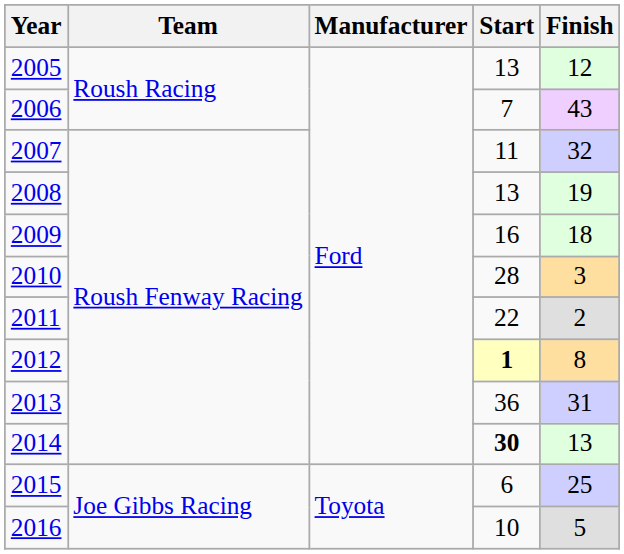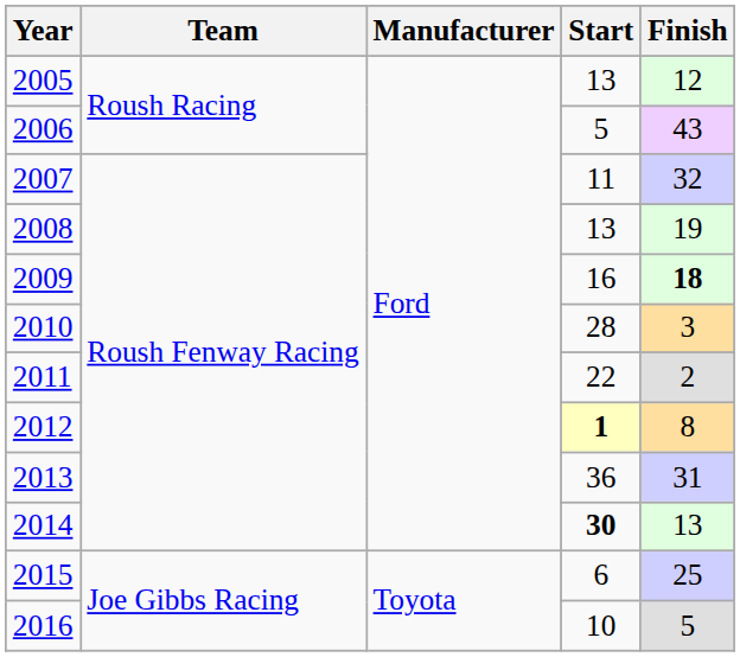 <table class="wikitable" style="font-size: 90%;">
 <tr>
 <th>Year</th>
 <th>Team</th>
 <th>Manufacturer</th>
 <th>Start</th>
 <th>Finish</th>
 </tr>
 <tr>
 <td><a href='#'>2005</a></td>
 <td rowspan=2><a href='#'>Roush Racing</a></td>
 <td rowspan=10><a href='#'>Ford</a></td>
 <td align=center>13</td>
 <td align=center style="background:#DFFFDF;">12</td>
 </tr>
 <tr>
 <td><a href='#'>2006</a></td>
-<td align=center>7</td>
+<td align=center>5</td>
 <td align=center style="background:#EFCFFF;">43</td>
 </tr>
 <tr>
 <td><a href='#'>2007</a></td>
 <td rowspan=8><a href='#'>Roush Fenway Racing</a></td>
 <td align=center>11</td>
 <td align=center style="background:#CFCFFF;">32</td>
 </tr>
 <tr>
 <td><a href='#'>2008</a></td>
 <td align=center>13</td>
 <td align=center style="background:#DFFFDF;">19</td>
 </tr>
 <tr>
 <td><a href='#'>2009</a></td>
 <td align=center>16</td>
-<td align=center style="background:#DFFFDF;">18</td>
+<td align=center style="background:#DFFFDF;"><strong>18</strong></td>
 </tr>
 <tr>
 <td><a href='#'>2010</a></td>
 <td align=center>28</td>
 <td align=center style="background:#FFDF9F;">3</td>
 </tr>
 <tr>
 <td><a href='#'>2011</a></td>
 <td align=center>22</td>
 <td align=center style="background:#DFDFDF;">2</td>
 </tr>
 <tr>
 <td><a href='#'>2012</a></td>
 <td align=center style="background:#FFFFBF;"><strong>1</strong></td>
 <td align=center style="background:#FFDF9F;">8</td>
 </tr>
 <tr>
 <td><a href='#'>2013</a></td>
 <td align=center>36</td>
 <td align=center style="background:#CFCFFF;">31</td>
 </tr>
 <tr>
 <td><a href='#'>2014</a></td>
 <td align=center><strong>30</strong></td>
 <td align=center style="background:#DFFFDF;">13</td>
 </tr>
 <tr>
 <td><a href='#'>2015</a></td>
 <td rowspan=2><a href='#'>Joe Gibbs Racing</a></td>
 <td rowspan=2><a href='#'>Toyota</a></td>
 <td align=center>6</td>
 <td align=center style="background:#CFCFFF;">25</td>
 </tr>
 <tr>
 <td><a href='#'>2016</a></td>
 <td align=center>10</td>
 <td align=center style="background:#DFDFDF;">5</td>
 </tr>
 </table>
